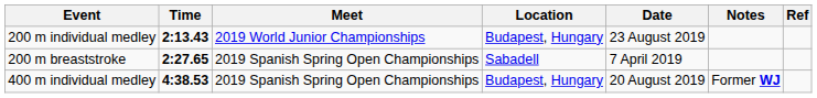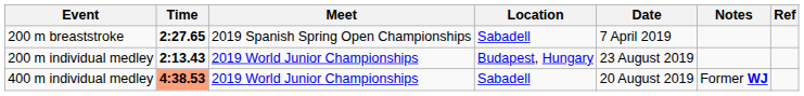 <table class="wikitable">
 <tr>
 <th>Event</th>
 <th>Time</th>
 <th>Meet</th>
 <th>Location</th>
 <th>Date</th>
 <th>Notes</th>
 <th>Ref</th>
 </tr>
 <tr>
+<td>200 m breaststroke</td>
+<td style="text-align:center;"><strong>2:27.65</strong></td>
+<td>2019 Spanish Spring Open Championships</td>
+<td><a href='#'>Sabadell</a></td>
+<td>7 April 2019</td>
+<td></td>
+<td></td>
+</tr>
+<tr>
 <td>200 m individual medley</td>
 <td style="text-align:center;"><strong>2:13.43</strong></td>
 <td><a href='#'>2019 World Junior Championships</a></td>
 <td><a href='#'>Budapest</a>, <a href='#'>Hungary</a></td>
 <td>23 August 2019</td>
 <td></td>
 <td></td>
 </tr>
 <tr>
-<td>200 m breaststroke</td>
-<td style="text-align:center;"><strong>2:27.65</strong></td>
-<td>2019 Spanish Spring Open Championships</td>
+<td>400 m individual medley</td>
+<td style="background: lightsalmon; text-align:center;"><strong>4:38.53</strong></td>
+<td><a href='#'>2019 World Junior Championships</a></td>
 <td><a href='#'>Sabadell</a></td>
-<td>7 April 2019</td>
-<td></td>
-<td></td>
-</tr>
-<tr>
-<td>400 m individual medley</td>
-<td style="text-align:center;"><strong>4:38.53</strong></td>
-<td>2019 Spanish Spring Open Championships</td>
-<td><a href='#'>Budapest</a>, <a href='#'>Hungary</a></td>
 <td>20 August 2019</td>
 <td>Former <strong><a href='#'>WJ</a></strong></td>
 <td></td>
 </tr>
 </table>
